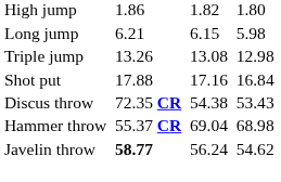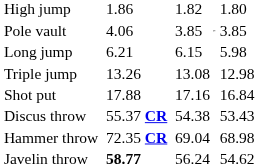 <table>
 <tr>
 <td>High jump</td>
 <td></td>
 <td>1.86</td>
 <td></td>
 <td>1.82</td>
 <td></td>
 <td>1.80</td>
+</tr>
+<tr>
+<td>Pole vault</td>
+<td></td>
+<td>4.06</td>
+<td></td>
+<td>3.85</td>
+<td><hr></td>
+<td>3.85</td>
 </tr>
 <tr>
 <td>Long jump</td>
 <td></td>
 <td>6.21</td>
 <td></td>
 <td>6.15</td>
 <td></td>
 <td>5.98</td>
 </tr>
 <tr>
 <td>Triple jump</td>
 <td></td>
 <td>13.26</td>
 <td></td>
 <td>13.08</td>
 <td></td>
 <td>12.98</td>
 </tr>
 <tr>
 <td>Shot put</td>
 <td></td>
 <td>17.88</td>
 <td></td>
 <td>17.16</td>
 <td></td>
 <td>16.84</td>
 </tr>
 <tr>
 <td>Discus throw</td>
 <td></td>
-<td>72.35 <strong><a href='#'>CR</a></strong></td>
+<td>55.37 <strong><a href='#'>CR</a></strong></td>
 <td></td>
 <td>54.38</td>
 <td></td>
 <td>53.43</td>
 </tr>
 <tr>
 <td>Hammer throw</td>
 <td></td>
-<td>55.37 <strong><a href='#'>CR</a></strong></td>
+<td>72.35 <strong><a href='#'>CR</a></strong></td>
 <td></td>
 <td>69.04</td>
 <td></td>
 <td>68.98</td>
 </tr>
 <tr>
 <td>Javelin throw</td>
 <td></td>
 <td><strong>58.77</strong></td>
 <td></td>
 <td>56.24</td>
 <td></td>
 <td>54.62</td>
 </tr>
 </table>
